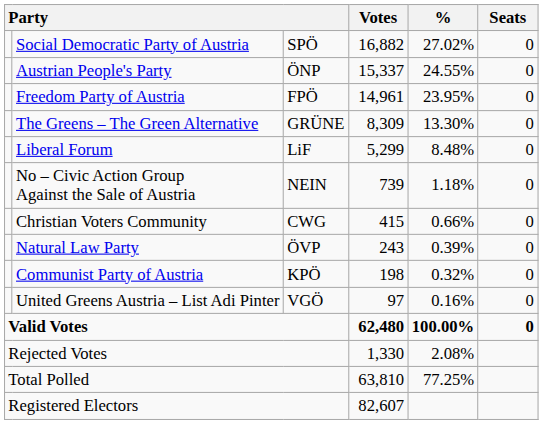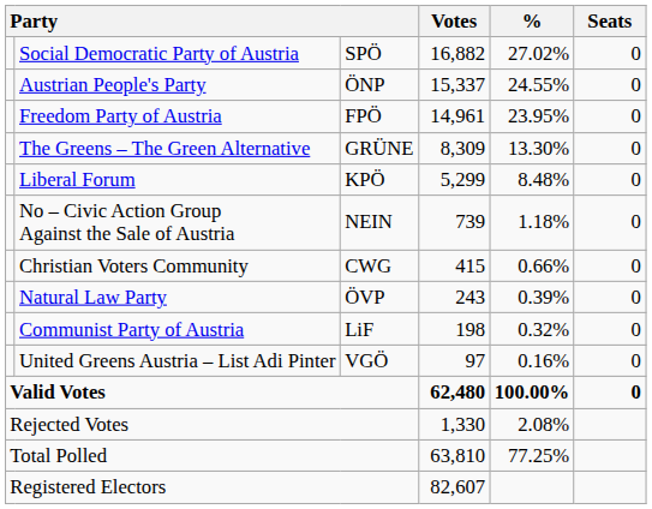 <table class="wikitable" border="1" style="text-align:right;">
 <tr>
 <th style="text-align:left;" colspan=3>Party</th>
 <th align=center width="50">Votes</th>
 <th align=center width="50">%</th>
 <th align=center width="50">Seats</th>
 </tr>
 <tr>
 <td></td>
 <td align=left><a href='#'>Social Democratic Party of Austria</a></td>
 <td align=left>SPÖ</td>
 <td>16,882</td>
 <td>27.02%</td>
 <td>0</td>
 </tr>
 <tr>
 <td></td>
 <td align=left><a href='#'>Austrian People's Party</a></td>
 <td align=left>ÖNP</td>
 <td>15,337</td>
 <td>24.55%</td>
 <td>0</td>
 </tr>
 <tr>
 <td></td>
 <td align=left><a href='#'>Freedom Party of Austria</a></td>
 <td align=left>FPÖ</td>
 <td>14,961</td>
 <td>23.95%</td>
 <td>0</td>
 </tr>
 <tr>
 <td></td>
 <td align=left style="white-space: nowrap;"><a href='#'>The Greens – The Green Alternative</a></td>
 <td align=left>GRÜNE</td>
 <td>8,309</td>
 <td>13.30%</td>
 <td>0</td>
 </tr>
 <tr>
 <td></td>
 <td align=left><a href='#'>Liberal Forum</a></td>
-<td align=left>LiF</td>
+<td align=left>KPÖ</td>
 <td>5,299</td>
 <td>8.48%</td>
 <td>0</td>
 </tr>
 <tr>
 <td></td>
 <td align=left>No – Civic Action Group<br>Against the Sale of Austria</td>
 <td align=left>NEIN</td>
 <td>739</td>
 <td>1.18%</td>
 <td>0</td>
 </tr>
 <tr>
 <td></td>
 <td align=left>Christian Voters Community</td>
 <td align=left>CWG</td>
 <td>415</td>
 <td>0.66%</td>
 <td>0</td>
 </tr>
 <tr>
 <td></td>
 <td align=left><a href='#'>Natural Law Party</a></td>
 <td align=left>ÖVP</td>
 <td>243</td>
 <td>0.39%</td>
 <td>0</td>
 </tr>
 <tr>
 <td></td>
 <td align=left><a href='#'>Communist Party of Austria</a></td>
-<td align=left>KPÖ</td>
+<td align=left>LiF</td>
 <td>198</td>
 <td>0.32%</td>
 <td>0</td>
 </tr>
 <tr>
 <td></td>
 <td align=left>United Greens Austria – List Adi Pinter</td>
 <td align=left>VGÖ</td>
 <td>97</td>
 <td>0.16%</td>
 <td>0</td>
 </tr>
 <tr style="font-weight:bold">
 <td align=left colspan=3>Valid Votes</td>
 <td>62,480</td>
 <td>100.00%</td>
 <td>0</td>
 </tr>
 <tr>
 <td align=left colspan=3>Rejected Votes</td>
 <td>1,330</td>
 <td>2.08%</td>
 <td></td>
 </tr>
 <tr>
 <td align=left colspan=3>Total Polled</td>
 <td>63,810</td>
 <td>77.25%</td>
 <td></td>
 </tr>
 <tr>
 <td align=left colspan=3>Registered Electors</td>
 <td>82,607</td>
 <td></td>
 <td></td>
 </tr>
 </table>
